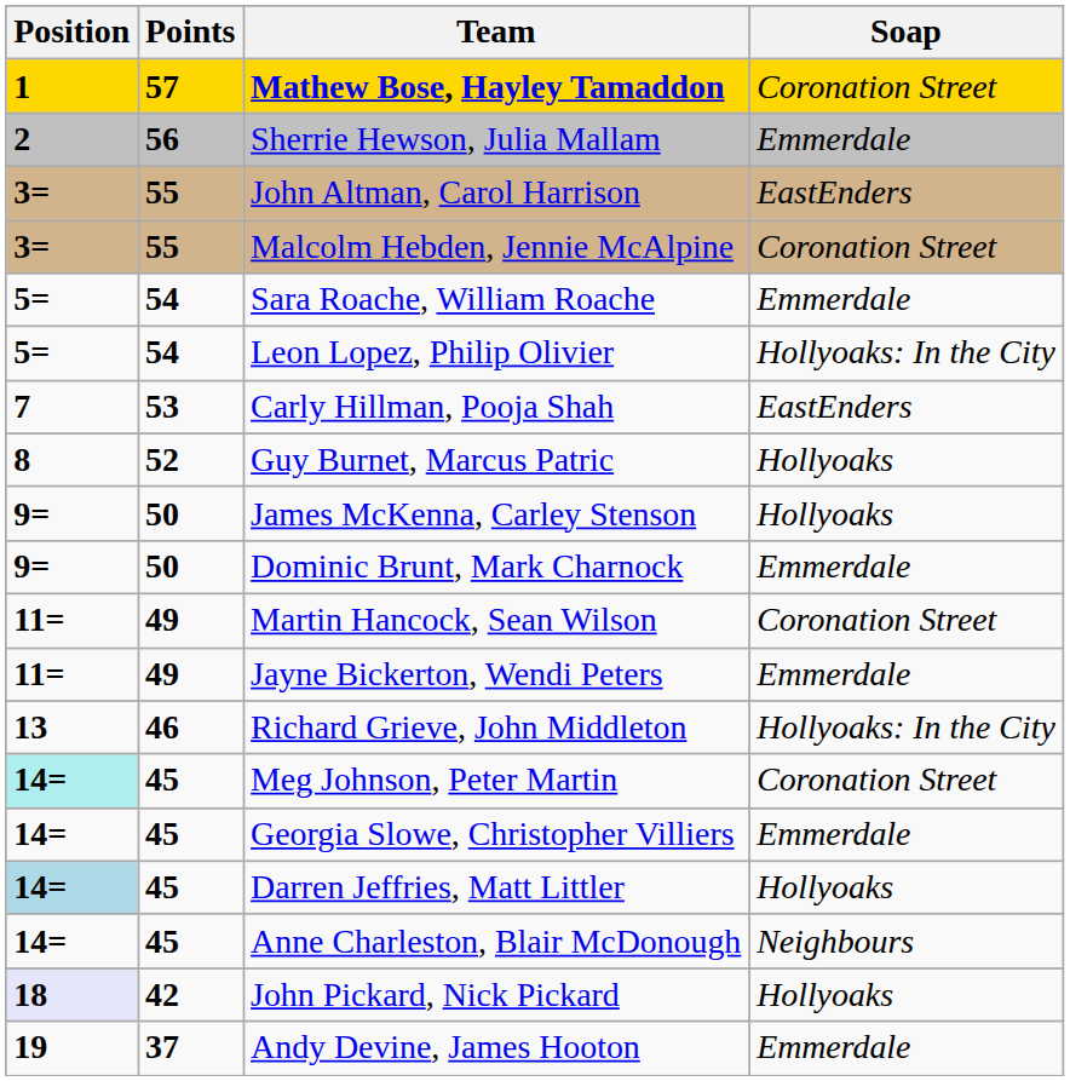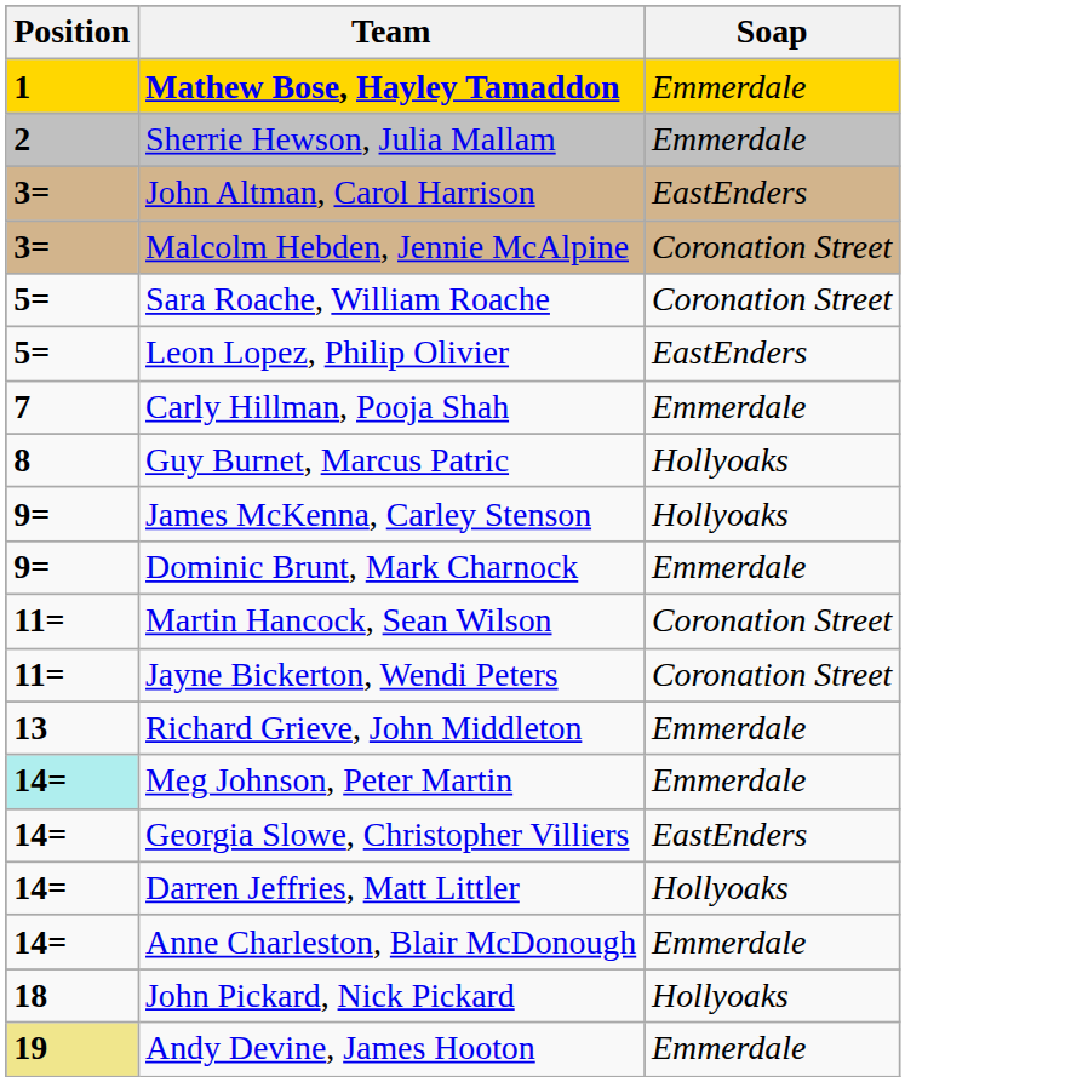 <table class=wikitable>
 <tr>
 <th>Position</th>
-<th>Points</th>
 <th>Team</th>
 <th>Soap</th>
 </tr>
 <tr bgcolor=gold>
 <td><strong>1</strong></td>
-<td><strong>57</strong></td>
 <td><strong><a href='#'>Mathew Bose</a>, <a href='#'>Hayley Tamaddon</a></strong></td>
-<td><em>Coronation Street</em></td>
+<td><em>Emmerdale</em></td>
 </tr>
 <tr bgcolor=silver>
 <td><strong>2</strong></td>
-<td><strong>56</strong></td>
 <td><a href='#'>Sherrie Hewson</a>, <a href='#'>Julia Mallam</a></td>
 <td><em>Emmerdale</em></td>
 </tr>
 <tr bgcolor=tan>
 <td><strong>3=</strong></td>
-<td><strong>55</strong></td>
 <td><a href='#'>John Altman</a>, <a href='#'>Carol Harrison</a></td>
 <td><em>EastEnders</em></td>
 </tr>
 <tr bgcolor=tan>
 <td><strong>3=</strong></td>
-<td><strong>55</strong></td>
 <td><a href='#'>Malcolm Hebden</a>, <a href='#'>Jennie McAlpine</a></td>
 <td><em>Coronation Street</em></td>
 </tr>
 <tr>
 <td><strong>5=</strong></td>
-<td><strong>54</strong></td>
 <td><a href='#'>Sara Roache</a>, <a href='#'>William Roache</a></td>
+<td><em>Coronation Street</em></td>
+</tr>
+<tr>
+<td><strong>5=</strong></td>
+<td><a href='#'>Leon Lopez</a>, <a href='#'>Philip Olivier</a></td>
+<td><em>EastEnders</em></td>
+</tr>
+<tr>
+<td><strong>7</strong></td>
+<td><a href='#'>Carly Hillman</a>, <a href='#'>Pooja Shah</a></td>
 <td><em>Emmerdale</em></td>
 </tr>
 <tr>
-<td><strong>5=</strong></td>
-<td><strong>54</strong></td>
-<td><a href='#'>Leon Lopez</a>, <a href='#'>Philip Olivier</a></td>
-<td><em>Hollyoaks: In the City</em></td>
-</tr>
-<tr>
-<td><strong>7</strong></td>
-<td><strong>53</strong></td>
-<td><a href='#'>Carly Hillman</a>, <a href='#'>Pooja Shah</a></td>
-<td><em>EastEnders</em></td>
-</tr>
-<tr>
 <td><strong>8</strong></td>
-<td><strong>52</strong></td>
 <td><a href='#'>Guy Burnet</a>, <a href='#'>Marcus Patric</a></td>
 <td><em>Hollyoaks</em></td>
 </tr>
 <tr>
 <td><strong>9=</strong></td>
-<td><strong>50</strong></td>
 <td><a href='#'>James McKenna</a>, <a href='#'>Carley Stenson</a></td>
 <td><em>Hollyoaks</em></td>
 </tr>
 <tr>
 <td><strong>9=</strong></td>
-<td><strong>50</strong></td>
 <td><a href='#'>Dominic Brunt</a>, <a href='#'>Mark Charnock</a></td>
 <td><em>Emmerdale</em></td>
 </tr>
 <tr>
 <td><strong>11=</strong></td>
-<td><strong>49</strong></td>
 <td><a href='#'>Martin Hancock</a>, <a href='#'>Sean Wilson</a></td>
 <td><em>Coronation Street</em></td>
 </tr>
 <tr>
 <td><strong>11=</strong></td>
-<td><strong>49</strong></td>
 <td><a href='#'>Jayne Bickerton</a>, <a href='#'>Wendi Peters</a></td>
+<td><em>Coronation Street</em></td>
+</tr>
+<tr>
+<td><strong>13</strong></td>
+<td><a href='#'>Richard Grieve</a>, <a href='#'>John Middleton</a></td>
 <td><em>Emmerdale</em></td>
 </tr>
 <tr>
-<td><strong>13</strong></td>
-<td><strong>46</strong></td>
-<td><a href='#'>Richard Grieve</a>, <a href='#'>John Middleton</a></td>
-<td><em>Hollyoaks: In the City</em></td>
-</tr>
-<tr>
 <td style="background: paleturquoise;"><strong>14=</strong></td>
-<td><strong>45</strong></td>
 <td><a href='#'>Meg Johnson</a>, <a href='#'>Peter Martin</a></td>
-<td><em>Coronation Street</em></td>
+<td><em>Emmerdale</em></td>
 </tr>
 <tr>
 <td><strong>14=</strong></td>
-<td><strong>45</strong></td>
 <td><a href='#'>Georgia Slowe</a>, <a href='#'>Christopher Villiers</a></td>
-<td><em>Emmerdale</em></td>
+<td><em>EastEnders</em></td>
 </tr>
 <tr>
-<td style="background: lightblue;"><strong>14=</strong></td>
-<td><strong>45</strong></td>
+<td><strong>14=</strong></td>
 <td><a href='#'>Darren Jeffries</a>, <a href='#'>Matt Littler</a></td>
 <td><em>Hollyoaks</em></td>
 </tr>
 <tr>
 <td><strong>14=</strong></td>
-<td><strong>45</strong></td>
 <td><a href='#'>Anne Charleston</a>, <a href='#'>Blair McDonough</a></td>
-<td><em>Neighbours</em></td>
+<td><em>Emmerdale</em></td>
 </tr>
 <tr>
-<td style="background: lavender;"><strong>18</strong></td>
-<td><strong>42</strong></td>
+<td><strong>18</strong></td>
 <td><a href='#'>John Pickard</a>, <a href='#'>Nick Pickard</a></td>
 <td><em>Hollyoaks</em></td>
 </tr>
 <tr>
-<td><strong>19</strong></td>
-<td><strong>37</strong></td>
+<td style="background: khaki;"><strong>19</strong></td>
 <td><a href='#'>Andy Devine</a>, <a href='#'>James Hooton</a></td>
 <td><em>Emmerdale</em></td>
 </tr>
 </table>
